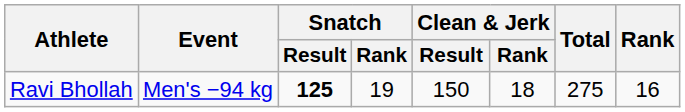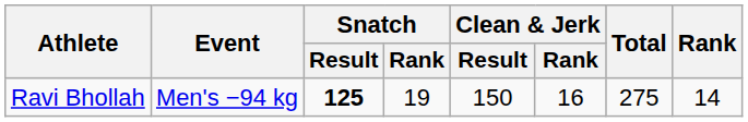 <table class="wikitable" style="font-size:90%">
 <tr>
 <th rowspan="2">Athlete</th>
 <th rowspan="2">Event</th>
 <th colspan="2">Snatch</th>
 <th colspan="2">Clean & Jerk</th>
 <th rowspan="2">Total</th>
 <th rowspan="2">Rank</th>
 </tr>
 <tr style="font-size:95%">
 <th>Result</th>
 <th>Rank</th>
 <th>Result</th>
 <th>Rank</th>
 </tr>
 <tr align=center>
 <td align=left><a href='#'>Ravi Bhollah</a></td>
 <td align=left><a href='#'>Men's −94 kg</a></td>
 <td><strong>125</strong></td>
 <td>19</td>
 <td>150</td>
-<td>18</td>
+<td>16</td>
 <td>275</td>
-<td>16</td>
+<td>14</td>
 </tr>
 </table>
